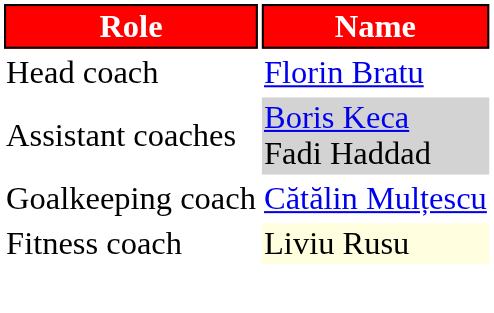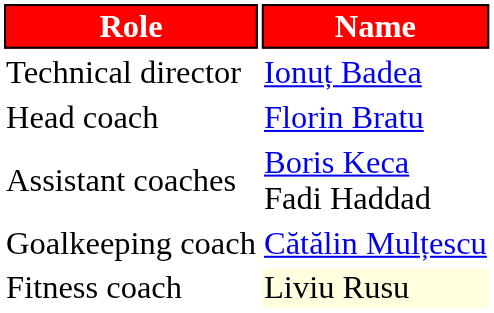 <table class="toccolours">
 <tr>
 <th style="background:#FF0000;color:#ffffff;border:1px solid #000000;">Role</th>
 <th style="background:#FF0000;color:#ffffff;border:1px solid #000000;">Name</th>
+</tr>
+<tr>
+<td>Technical director</td>
+<td> <a href='#'>Ionuț Badea</a></td>
 </tr>
 <tr>
 <td>Head coach</td>
 <td> <a href='#'>Florin Bratu</a></td>
 </tr>
 <tr>
 <td>Assistant coaches</td>
-<td style="background: lightgrey;"> <a href='#'>Boris Keca</a> <br>  Fadi Haddad</td>
+<td> <a href='#'>Boris Keca</a> <br>  Fadi Haddad</td>
 </tr>
 <tr>
 <td>Goalkeeping coach</td>
 <td> <a href='#'>Cătălin Mulțescu</a></td>
 </tr>
 <tr>
 <td>Fitness coach</td>
 <td style="background: lightyellow;"> Liviu Rusu</td>
 </tr>
 </table>
